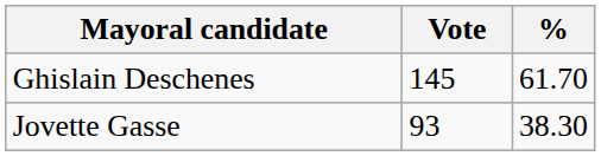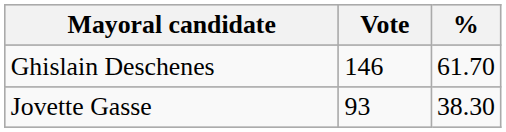 <table class="wikitable">
 <tr>
 <th bgcolor="#DDDDFF" width="200px">Mayoral candidate</th>
 <th bgcolor="#DDDDFF" width="50px">Vote</th>
 <th bgcolor="#DDDDFF" width="30px">%</th>
 </tr>
 <tr>
 <td>Ghislain Deschenes</td>
-<td>145</td>
+<td>146</td>
 <td>61.70</td>
 </tr>
 <tr>
 <td>Jovette Gasse</td>
 <td>93</td>
 <td>38.30</td>
 </tr>
 </table>
